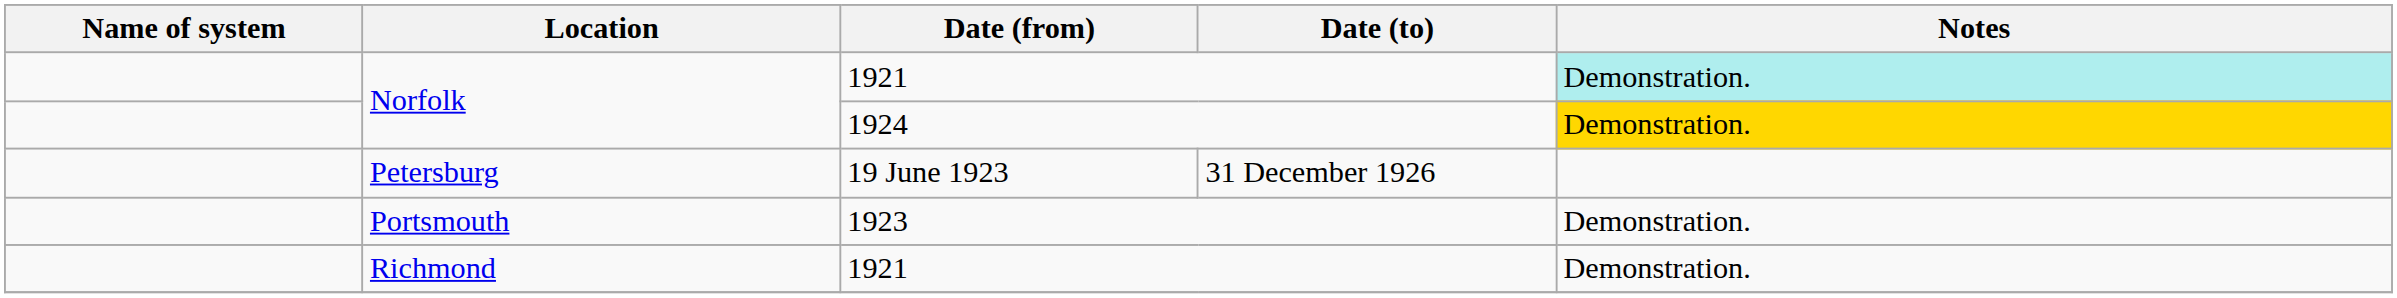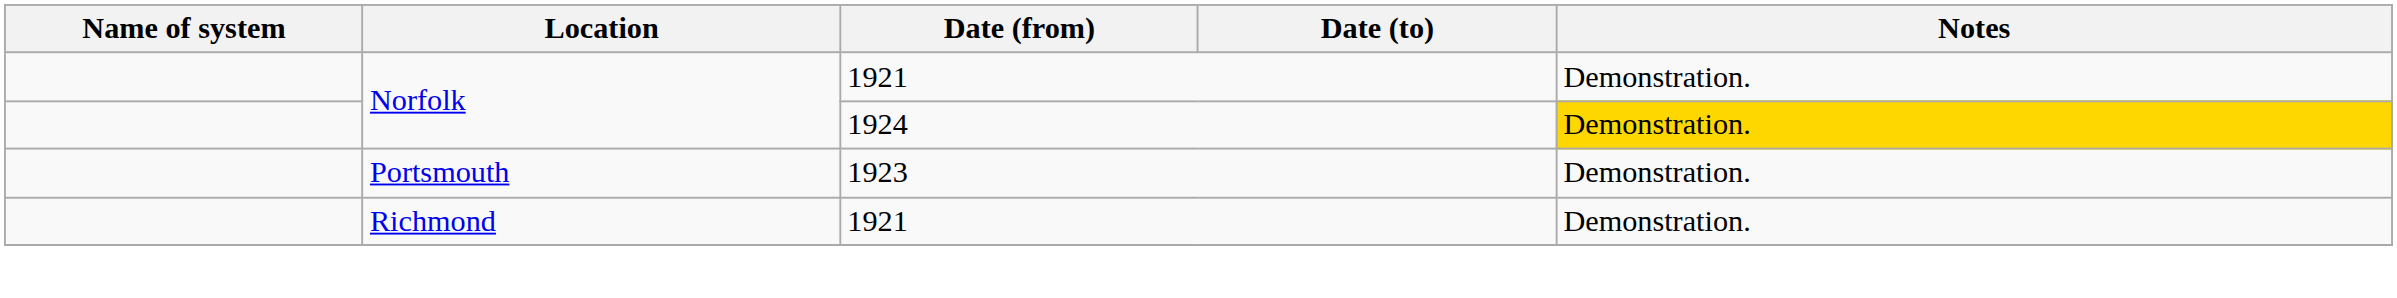 <table class="wikitable" width=100%>
 <tr>
 <th width=15%>Name of system</th>
 <th width=20%>Location</th>
 <th width=15%>Date (from)</th>
 <th width=15%>Date (to)</th>
 <th width=35%>Notes</th>
 </tr>
 <tr>
 <td> </td>
 <td rowspan="2"><a href='#'>Norfolk</a></td>
 <td colspan=2>1921</td>
-<td style="background: paleturquoise;">Demonstration.</td>
+<td>Demonstration.</td>
 </tr>
 <tr>
 <td> </td>
 <td colspan=2>1924</td>
 <td style="background: gold;">Demonstration.</td>
-</tr>
-<tr>
-<td> </td>
-<td><a href='#'>Petersburg</a></td>
-<td>19 June 1923</td>
-<td>31 December 1926</td>
-<td> </td>
 </tr>
 <tr>
 <td> </td>
 <td><a href='#'>Portsmouth</a></td>
 <td colspan=2>1923</td>
 <td>Demonstration.</td>
 </tr>
 <tr>
 <td> </td>
 <td><a href='#'>Richmond</a></td>
 <td colspan=2>1921</td>
 <td>Demonstration.</td>
 </tr>
 <tr>
 </tr>
 </table>
